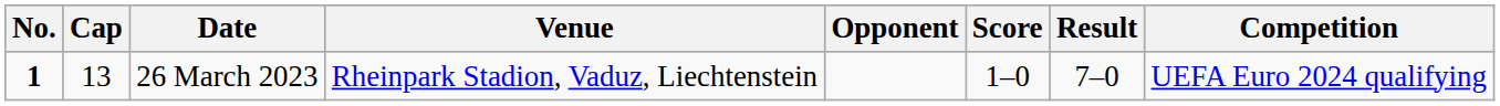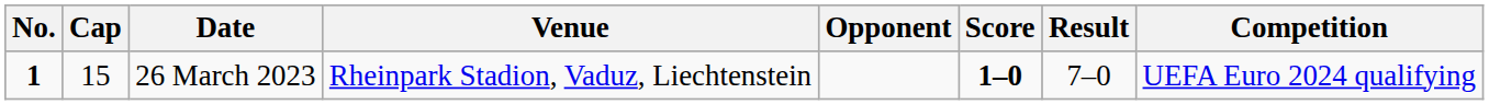 <table class="wikitable">
 <tr>
 <th>No.</th>
 <th>Cap</th>
 <th>Date</th>
 <th>Venue</th>
 <th>Opponent</th>
 <th>Score</th>
 <th>Result</th>
 <th>Competition</th>
 </tr>
 <tr>
 <td align=center><strong>1</strong></td>
-<td align=center>13</td>
+<td align=center>15</td>
 <td>26 March 2023</td>
 <td><a href='#'>Rheinpark Stadion</a>, <a href='#'>Vaduz</a>, Liechtenstein</td>
 <td></td>
-<td align=center>1–0</td>
+<td align=center><strong>1–0</strong></td>
 <td style="text-align:center">7–0</td>
 <td><a href='#'>UEFA Euro 2024 qualifying</a></td>
 </tr>
 </table>
